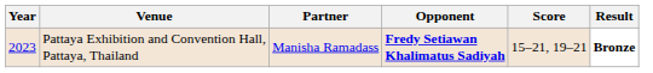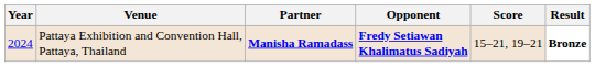 <table class="sortable wikitable" style="font-size: 90%;">
 <tr>
 <th>Year</th>
 <th>Venue</th>
 <th>Partner</th>
 <th>Opponent</th>
 <th>Score</th>
 <th>Result</th>
 </tr>
 <tr style="background:#F3E6D7">
-<td align="center"><a href='#'>2023</a></td>
+<td align="center"><a href='#'>2024</a></td>
 <td align="left">Pattaya Exhibition and Convention Hall,<br>Pattaya, Thailand</td>
-<td align="left"> <a href='#'>Manisha Ramadass</a></td>
+<td align="left"><strong> <a href='#'>Manisha Ramadass</a></strong></td>
 <td align="left"><strong> <a href='#'>Fredy Setiawan</a><br> <a href='#'>Khalimatus Sadiyah</a></strong></td>
 <td align="left">15–21, 19–21</td>
 <td style="text-align:left; background:white"> <strong>Bronze</strong></td>
 </tr>
 </table>
